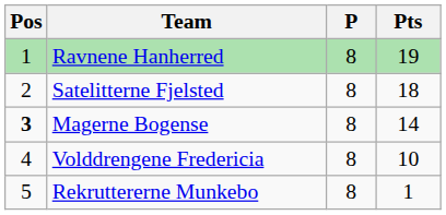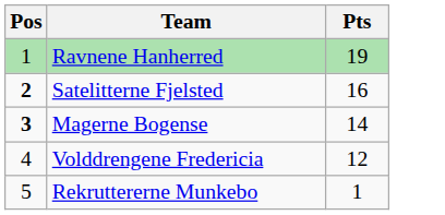 <table class="wikitable" style="font-size: 100%">
 <tr>
 <th width=20>Pos</th>
 <th width=200>Team</th>
-<th width=30>P</th>
 <th width=40>Pts</th>
 </tr>
 <tr align=center style="background:#ACE1AF;">
 <td>1</td>
 <td align="left"><a href='#'>Ravnene Hanherred</a></td>
-<td>8</td>
 <td>19</td>
 </tr>
 <tr align=center>
-<td>2</td>
+<td><strong>2</strong></td>
 <td align="left"><a href='#'>Satelitterne Fjelsted</a></td>
-<td>8</td>
-<td>18</td>
+<td>16</td>
 </tr>
 <tr align=center>
 <td><strong>3</strong></td>
 <td align="left"><a href='#'>Magerne Bogense</a></td>
-<td>8</td>
 <td>14</td>
 </tr>
 <tr align=center>
 <td>4</td>
 <td align="left"><a href='#'>Volddrengene Fredericia</a></td>
-<td>8</td>
-<td>10</td>
+<td>12</td>
 </tr>
 <tr align=center>
 <td>5</td>
 <td align="left"><a href='#'>Rekruttererne Munkebo</a></td>
-<td>8</td>
 <td>1</td>
 </tr>
 </table>
